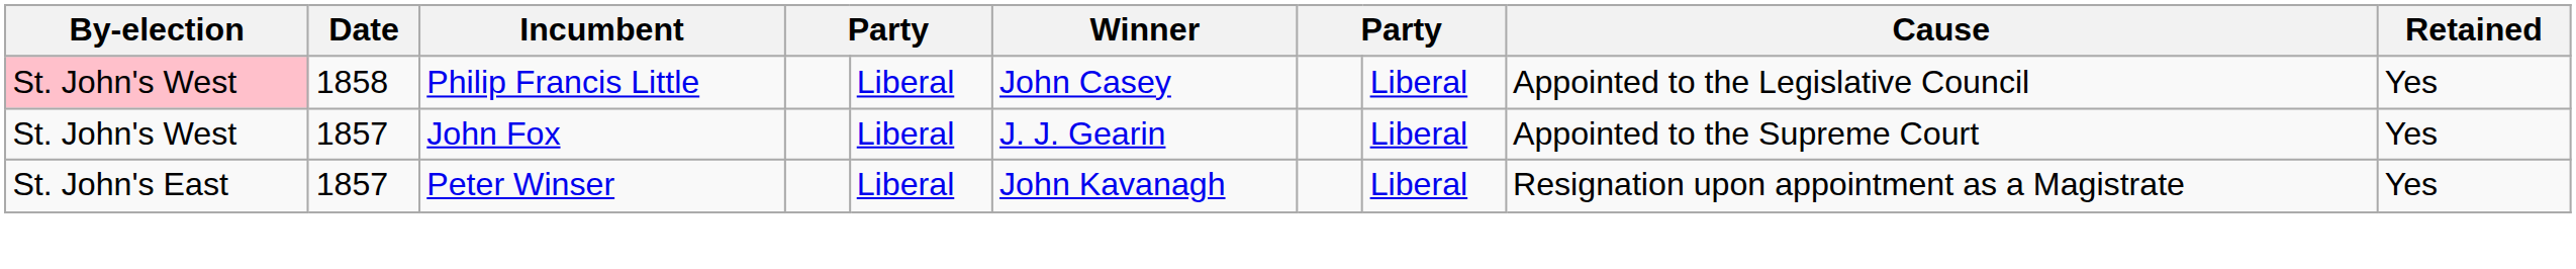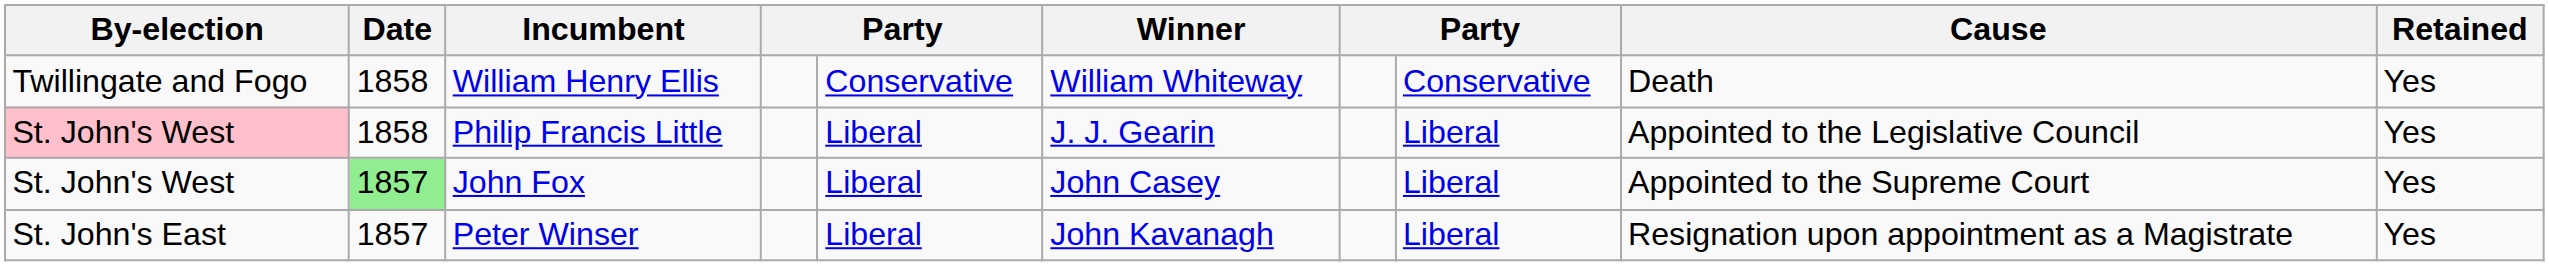 <table class=wikitable style="width:100%">
 <tr>
 <th>By-election</th>
 <th>Date</th>
 <th>Incumbent</th>
 <th colspan=2>Party</th>
 <th>Winner</th>
 <th colspan=2>Party</th>
 <th>Cause</th>
 <th>Retained</th>
 </tr>
 <tr>
+<td>Twillingate and Fogo</td>
+<td>1858</td>
+<td><a href='#'>William Henry Ellis</a></td>
+<td>    </td>
+<td><a href='#'>Conservative</a></td>
+<td><a href='#'>William Whiteway</a></td>
+<td>    </td>
+<td><a href='#'>Conservative</a></td>
+<td>Death</td>
+<td>Yes</td>
+</tr>
+<tr>
 <td style="background: pink;">St. John's West</td>
 <td>1858</td>
 <td><a href='#'>Philip Francis Little</a></td>
 <td>    </td>
 <td><a href='#'>Liberal</a></td>
-<td><a href='#'>John Casey</a></td>
+<td><a href='#'>J. J. Gearin</a></td>
 <td>    </td>
 <td><a href='#'>Liberal</a></td>
 <td>Appointed to the Legislative Council</td>
 <td>Yes</td>
 </tr>
 <tr>
 <td>St. John's West</td>
-<td>1857</td>
+<td style="background: lightgreen;">1857</td>
 <td><a href='#'>John Fox</a></td>
 <td>    </td>
 <td><a href='#'>Liberal</a></td>
-<td><a href='#'>J. J. Gearin</a></td>
+<td><a href='#'>John Casey</a></td>
 <td>    </td>
 <td><a href='#'>Liberal</a></td>
 <td>Appointed to the Supreme Court</td>
 <td>Yes</td>
 </tr>
 <tr>
 <td>St. John's East</td>
 <td>1857</td>
 <td><a href='#'>Peter Winser</a></td>
 <td>    </td>
 <td><a href='#'>Liberal</a></td>
 <td><a href='#'>John Kavanagh</a></td>
 <td>    </td>
 <td><a href='#'>Liberal</a></td>
 <td>Resignation upon appointment as a Magistrate</td>
 <td>Yes</td>
 </tr>
 </table>
